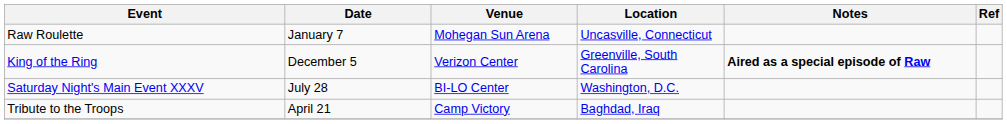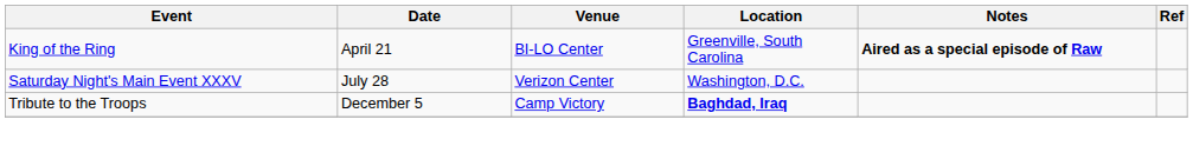 <table class="wikitable plainrowheaders sortable" style="width:100%;">
 <tr>
 <th style="width:29%;">Event</th>
 <th style="width:15%;">Date</th>
 <th style="width:15%;">Venue</th>
 <th style="width:15%;">Location</th>
 <th style="width:99%;">Notes</th>
 <th style="width:99%;">Ref</th>
 </tr>
 <tr>
-<td>Raw Roulette</td>
-<td>January 7</td>
-<td><a href='#'>Mohegan Sun Arena</a></td>
-<td><a href='#'>Uncasville, Connecticut</a></td>
-<td></td>
-<td></td>
-</tr>
-<tr>
 <td><a href='#'>King of the Ring</a></td>
-<td>December 5<br></td>
-<td><a href='#'>Verizon Center</a></td>
+<td>April 21</td>
+<td><a href='#'>BI-LO Center</a></td>
 <td><a href='#'>Greenville, South Carolina</a></td>
 <td><strong>Aired as a special episode of <a href='#'>Raw</a></strong></td>
 <td></td>
 </tr>
 <tr>
 <td><a href='#'>Saturday Night's Main Event XXXV</a></td>
 <td>July 28<br></td>
-<td><a href='#'>BI-LO Center</a></td>
+<td><a href='#'>Verizon Center</a></td>
 <td><a href='#'>Washington, D.C.</a></td>
 <td></td>
 <td></td>
 </tr>
 <tr>
 <td>Tribute to the Troops</td>
-<td>April 21</td>
+<td>December 5<br></td>
 <td><a href='#'>Camp Victory</a></td>
-<td><a href='#'>Baghdad, Iraq</a></td>
+<td><strong><a href='#'>Baghdad, Iraq</a></strong></td>
 <td></td>
 <td></td>
 </tr>
 <tr>
 </tr>
 </table>
